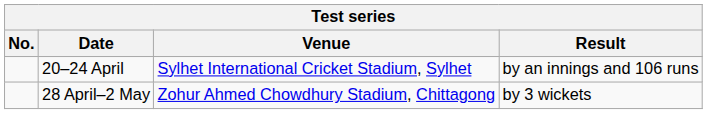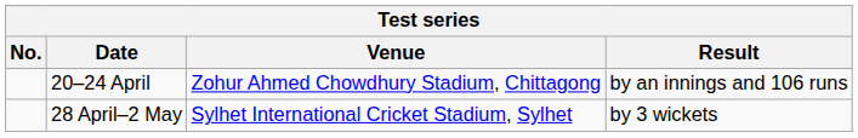 <table class="wikitable">
 <tr>
 <th colspan="4">Test series</th>
 </tr>
 <tr>
 <th>No.</th>
 <th>Date</th>
 <th>Venue</th>
 <th>Result</th>
 </tr>
 <tr>
 <td></td>
 <td>20–24 April</td>
-<td><a href='#'>Sylhet International Cricket Stadium</a>, <a href='#'>Sylhet</a></td>
+<td><a href='#'>Zohur Ahmed Chowdhury Stadium</a>, <a href='#'>Chittagong</a></td>
 <td> by an innings and 106 runs</td>
 </tr>
 <tr>
 <td></td>
 <td>28 April–2 May</td>
-<td><a href='#'>Zohur Ahmed Chowdhury Stadium</a>, <a href='#'>Chittagong</a></td>
+<td><a href='#'>Sylhet International Cricket Stadium</a>, <a href='#'>Sylhet</a></td>
 <td> by 3 wickets</td>
 </tr>
 </table>
